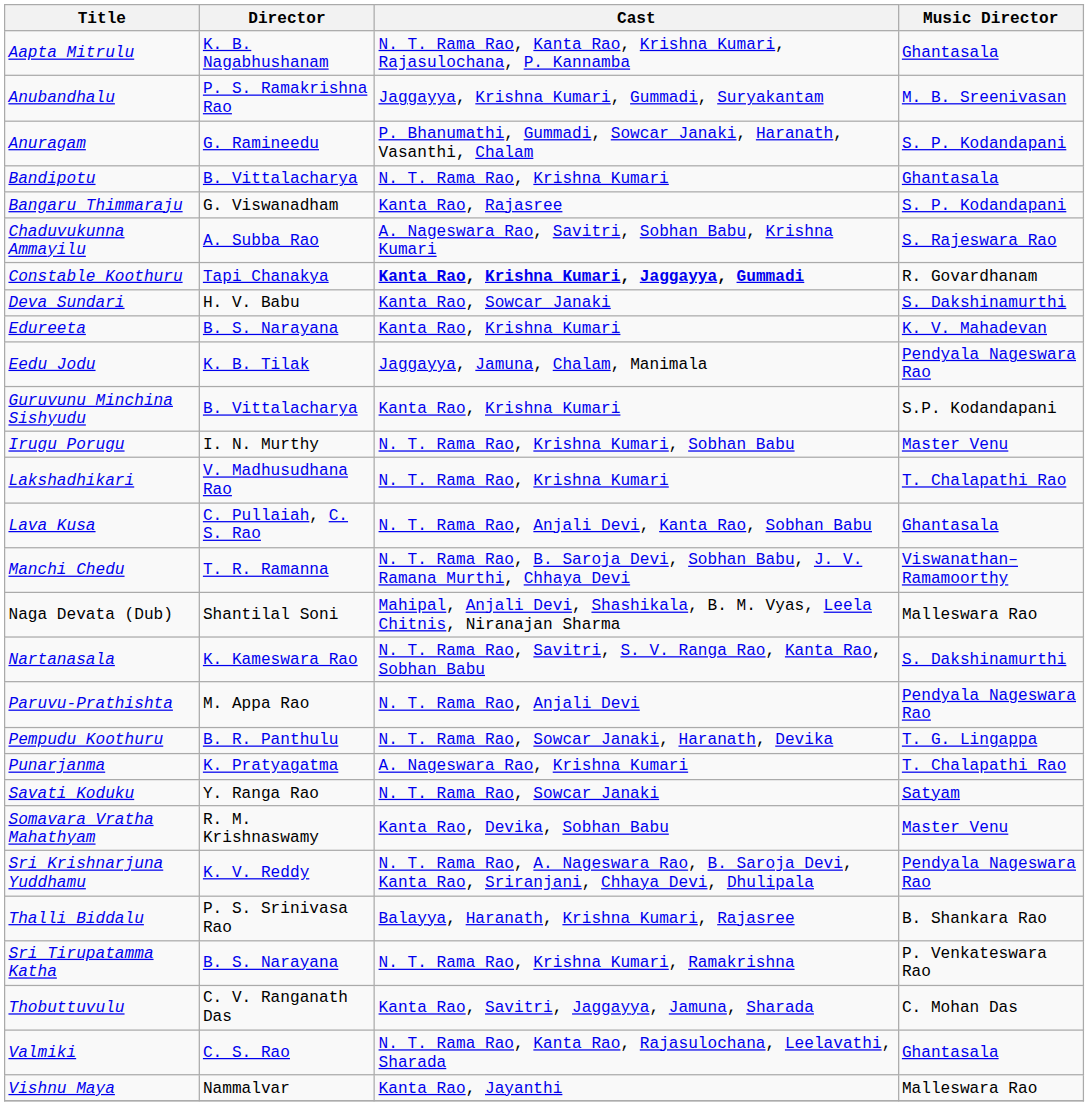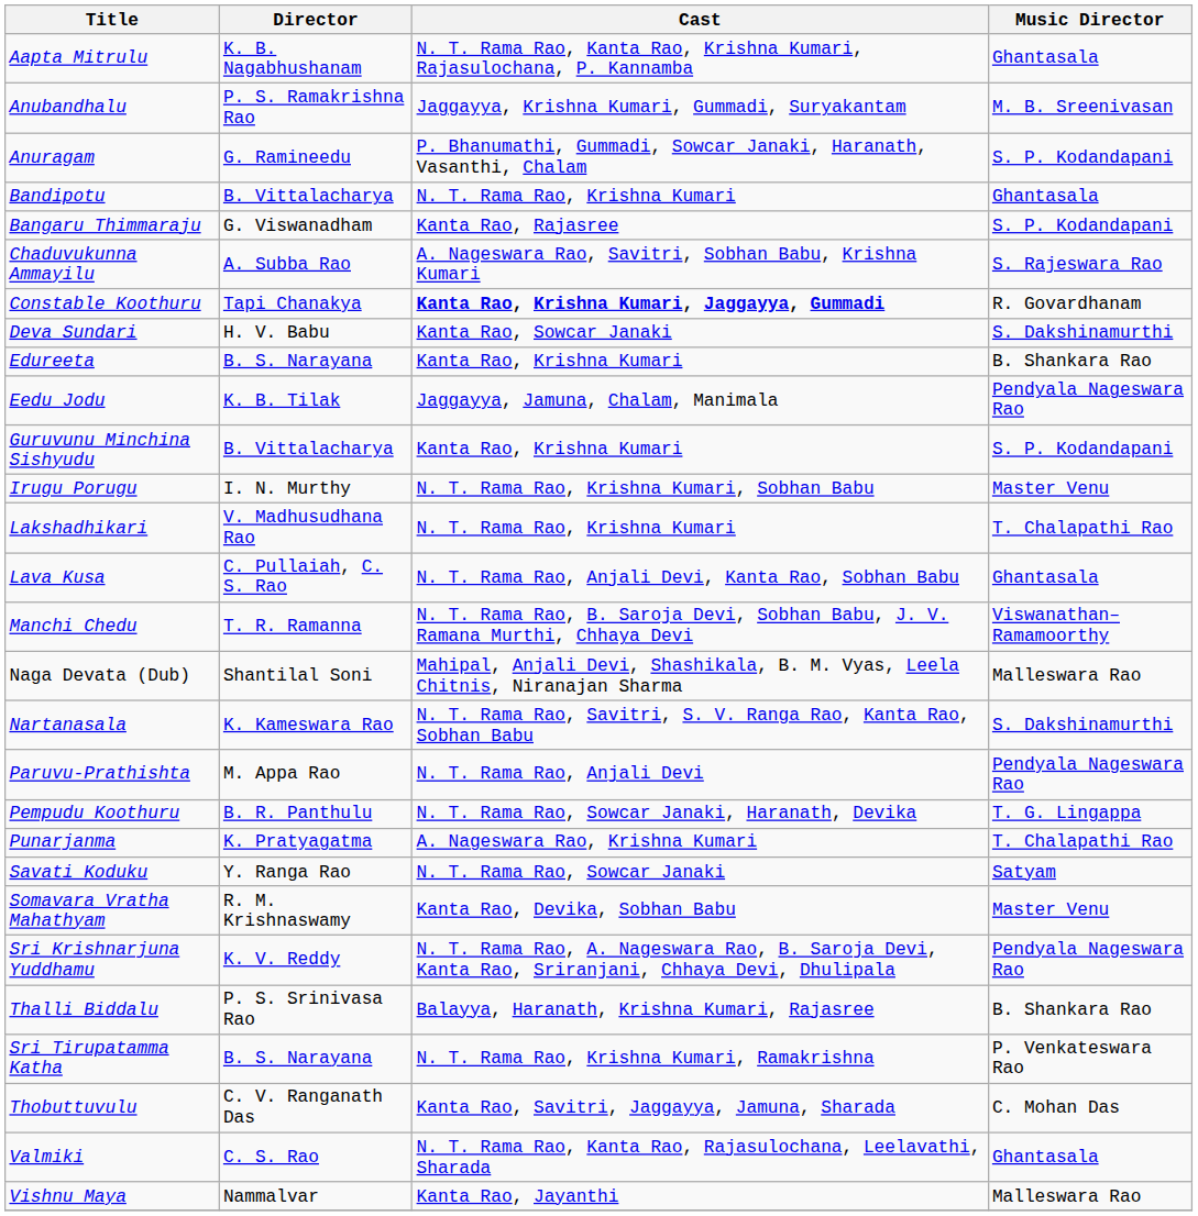 <table class="wikitable">
 <tr>
 <th>Title</th>
 <th>Director</th>
 <th>Cast</th>
 <th>Music Director</th>
 </tr>
 <tr>
 <td><em><a href='#'>Aapta Mitrulu</a></em></td>
 <td><a href='#'>K. B. Nagabhushanam</a></td>
 <td><a href='#'>N. T. Rama Rao</a>, <a href='#'>Kanta Rao</a>, <a href='#'>Krishna Kumari</a>, <a href='#'>Rajasulochana</a>, <a href='#'>P. Kannamba</a></td>
 <td><a href='#'>Ghantasala</a></td>
 </tr>
 <tr>
 <td><em><a href='#'>Anubandhalu</a></em></td>
 <td><a href='#'>P. S. Ramakrishna Rao</a></td>
 <td><a href='#'>Jaggayya</a>, <a href='#'>Krishna Kumari</a>, <a href='#'>Gummadi</a>, <a href='#'>Suryakantam</a></td>
 <td><a href='#'>M. B. Sreenivasan</a></td>
 </tr>
 <tr>
 <td><em><a href='#'>Anuragam</a></em></td>
 <td><a href='#'>G. Ramineedu</a></td>
 <td><a href='#'>P. Bhanumathi</a>, <a href='#'>Gummadi</a>, <a href='#'>Sowcar Janaki</a>, <a href='#'>Haranath</a>, Vasanthi, <a href='#'>Chalam</a></td>
 <td><a href='#'>S. P. Kodandapani</a></td>
 </tr>
 <tr>
 <td><em><a href='#'>Bandipotu</a></em></td>
 <td><a href='#'>B. Vittalacharya</a></td>
 <td><a href='#'>N. T. Rama Rao</a>, <a href='#'>Krishna Kumari</a></td>
 <td><a href='#'>Ghantasala</a></td>
 </tr>
 <tr>
 <td><em><a href='#'>Bangaru Thimmaraju</a></em></td>
 <td>G. Viswanadham</td>
 <td><a href='#'>Kanta Rao</a>, <a href='#'>Rajasree</a></td>
 <td><a href='#'>S. P. Kodandapani</a></td>
 </tr>
 <tr>
 <td><em><a href='#'>Chaduvukunna Ammayilu</a></em></td>
 <td><a href='#'>A. Subba Rao</a></td>
 <td><a href='#'>A. Nageswara Rao</a>, <a href='#'>Savitri</a>, <a href='#'>Sobhan Babu</a>, <a href='#'>Krishna Kumari</a></td>
 <td><a href='#'>S. Rajeswara Rao</a></td>
 </tr>
 <tr>
 <td><em><a href='#'>Constable Koothuru</a></em></td>
 <td><a href='#'>Tapi Chanakya</a></td>
 <td><strong><a href='#'>Kanta Rao</a>, <a href='#'>Krishna Kumari</a>, <a href='#'>Jaggayya</a>, <a href='#'>Gummadi</a></strong></td>
 <td>R. Govardhanam</td>
 </tr>
 <tr>
 <td><em><a href='#'>Deva Sundari</a></em></td>
 <td>H. V. Babu</td>
 <td><a href='#'>Kanta Rao</a>, <a href='#'>Sowcar Janaki</a></td>
 <td><a href='#'>S. Dakshinamurthi</a></td>
 </tr>
 <tr>
 <td><em><a href='#'>Edureeta</a></em></td>
 <td><a href='#'>B. S. Narayana</a></td>
 <td><a href='#'>Kanta Rao</a>, <a href='#'>Krishna Kumari</a></td>
-<td><a href='#'>K. V. Mahadevan</a></td>
+<td>B. Shankara Rao</td>
 </tr>
 <tr>
 <td><em><a href='#'>Eedu Jodu</a></em></td>
 <td><a href='#'>K. B. Tilak</a></td>
 <td><a href='#'>Jaggayya</a>, <a href='#'>Jamuna</a>, <a href='#'>Chalam</a>, Manimala</td>
 <td><a href='#'>Pendyala Nageswara Rao</a></td>
 </tr>
 <tr>
 <td><em><a href='#'>Guruvunu Minchina Sishyudu</a></em></td>
 <td><a href='#'>B. Vittalacharya</a></td>
 <td><a href='#'>Kanta Rao</a>, <a href='#'>Krishna Kumari</a></td>
-<td>S.P. Kodandapani</td>
+<td><a href='#'>S. P. Kodandapani</a></td>
 </tr>
 <tr>
 <td><em><a href='#'>Irugu Porugu</a></em></td>
 <td>I. N. Murthy</td>
 <td><a href='#'>N. T. Rama Rao</a>, <a href='#'>Krishna Kumari</a>, <a href='#'>Sobhan Babu</a></td>
 <td><a href='#'>Master Venu</a></td>
 </tr>
 <tr>
 <td><em><a href='#'>Lakshadhikari</a></em></td>
 <td><a href='#'>V. Madhusudhana Rao</a></td>
 <td><a href='#'>N. T. Rama Rao</a>, <a href='#'>Krishna Kumari</a></td>
 <td><a href='#'>T. Chalapathi Rao</a></td>
 </tr>
 <tr>
 <td><em><a href='#'>Lava Kusa</a></em></td>
 <td><a href='#'>C. Pullaiah</a>, <a href='#'>C. S. Rao</a></td>
 <td><a href='#'>N. T. Rama Rao</a>, <a href='#'>Anjali Devi</a>, <a href='#'>Kanta Rao</a>, <a href='#'>Sobhan Babu</a></td>
 <td><a href='#'>Ghantasala</a></td>
 </tr>
 <tr>
 <td><em><a href='#'>Manchi Chedu</a></em></td>
 <td><a href='#'>T. R. Ramanna</a></td>
 <td><a href='#'>N. T. Rama Rao</a>, <a href='#'>B. Saroja Devi</a>, <a href='#'>Sobhan Babu</a>, <a href='#'>J. V. Ramana Murthi</a>, <a href='#'>Chhaya Devi</a></td>
 <td><a href='#'>Viswanathan–Ramamoorthy</a></td>
 </tr>
 <tr>
 <td>Naga Devata (Dub)</td>
 <td>Shantilal Soni</td>
 <td><a href='#'>Mahipal</a>, <a href='#'>Anjali Devi</a>, <a href='#'>Shashikala</a>, B. M. Vyas, <a href='#'>Leela Chitnis</a>, Niranajan Sharma</td>
 <td>Malleswara Rao</td>
 </tr>
 <tr>
 <td><em><a href='#'>Nartanasala</a></em></td>
 <td><a href='#'>K. Kameswara Rao</a></td>
 <td><a href='#'>N. T. Rama Rao</a>, <a href='#'>Savitri</a>, <a href='#'>S. V. Ranga Rao</a>, <a href='#'>Kanta Rao</a>, <a href='#'>Sobhan Babu</a></td>
 <td><a href='#'>S. Dakshinamurthi</a></td>
 </tr>
 <tr>
 <td><em><a href='#'>Paruvu-Prathishta</a></em></td>
 <td>M. Appa Rao</td>
 <td><a href='#'>N. T. Rama Rao</a>, <a href='#'>Anjali Devi</a></td>
 <td><a href='#'>Pendyala Nageswara Rao</a></td>
 </tr>
 <tr>
 <td><em><a href='#'>Pempudu Koothuru</a></em></td>
 <td><a href='#'>B. R. Panthulu</a></td>
 <td><a href='#'>N. T. Rama Rao</a>, <a href='#'>Sowcar Janaki</a>, <a href='#'>Haranath</a>, <a href='#'>Devika</a></td>
 <td><a href='#'>T. G. Lingappa</a></td>
 </tr>
 <tr>
 <td><em><a href='#'>Punarjanma</a></em></td>
 <td><a href='#'>K. Pratyagatma</a></td>
 <td><a href='#'>A. Nageswara Rao</a>, <a href='#'>Krishna Kumari</a></td>
 <td><a href='#'>T. Chalapathi Rao</a></td>
 </tr>
 <tr>
 <td><em><a href='#'>Savati Koduku</a></em></td>
 <td>Y. Ranga Rao</td>
 <td><a href='#'>N. T. Rama Rao</a>, <a href='#'>Sowcar Janaki</a></td>
 <td><a href='#'>Satyam</a></td>
 </tr>
 <tr>
 <td><em><a href='#'>Somavara Vratha Mahathyam</a></em></td>
 <td>R. M. Krishnaswamy</td>
 <td><a href='#'>Kanta Rao</a>, <a href='#'>Devika</a>, <a href='#'>Sobhan Babu</a></td>
 <td><a href='#'>Master Venu</a></td>
 </tr>
 <tr>
 <td><em><a href='#'>Sri Krishnarjuna Yuddhamu</a></em></td>
 <td><a href='#'>K. V. Reddy</a></td>
 <td><a href='#'>N. T. Rama Rao</a>, <a href='#'>A. Nageswara Rao</a>, <a href='#'>B. Saroja Devi</a>, <a href='#'>Kanta Rao</a>, <a href='#'>Sriranjani</a>, <a href='#'>Chhaya Devi</a>, <a href='#'>Dhulipala</a></td>
 <td><a href='#'>Pendyala Nageswara Rao</a></td>
 </tr>
 <tr>
 <td><em><a href='#'>Thalli Biddalu</a></em></td>
 <td>P. S. Srinivasa Rao</td>
 <td><a href='#'>Balayya</a>, <a href='#'>Haranath</a>, <a href='#'>Krishna Kumari</a>, <a href='#'>Rajasree</a></td>
 <td>B. Shankara Rao</td>
 </tr>
 <tr>
 <td><em><a href='#'>Sri Tirupatamma Katha</a></em></td>
 <td><a href='#'>B. S. Narayana</a></td>
 <td><a href='#'>N. T. Rama Rao</a>, <a href='#'>Krishna Kumari</a>, <a href='#'>Ramakrishna</a></td>
 <td>P. Venkateswara Rao</td>
 </tr>
 <tr>
 <td><em><a href='#'>Thobuttuvulu</a></em></td>
 <td>C. V. Ranganath Das</td>
 <td><a href='#'>Kanta Rao</a>, <a href='#'>Savitri</a>, <a href='#'>Jaggayya</a>, <a href='#'>Jamuna</a>, <a href='#'>Sharada</a></td>
 <td>C. Mohan Das</td>
 </tr>
 <tr>
 <td><em><a href='#'>Valmiki</a></em></td>
 <td><a href='#'>C. S. Rao</a></td>
 <td><a href='#'>N. T. Rama Rao</a>, <a href='#'>Kanta Rao</a>, <a href='#'>Rajasulochana</a>, <a href='#'>Leelavathi</a>, <a href='#'>Sharada</a></td>
 <td><a href='#'>Ghantasala</a></td>
 </tr>
 <tr>
 <td><em><a href='#'>Vishnu Maya</a></em></td>
 <td>Nammalvar</td>
 <td><a href='#'>Kanta Rao</a>, <a href='#'>Jayanthi</a></td>
 <td>Malleswara Rao</td>
 </tr>
 <tr>
 </tr>
 </table>
